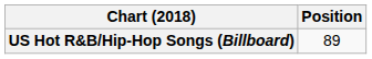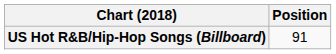 <table class="wikitable plainrowheaders" style="text-align:center;">
 <tr>
 <th scope="col">Chart (2018)</th>
 <th scope="col">Position</th>
 </tr>
 <tr>
 <th scope="row">US Hot R&B/Hip-Hop Songs (<em>Billboard</em>)</th>
-<td>89</td>
+<td>91</td>
 </tr>
 </table>
